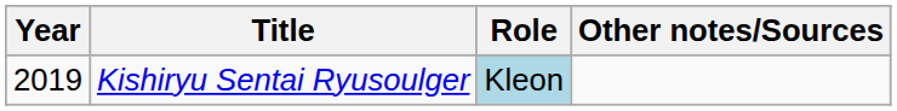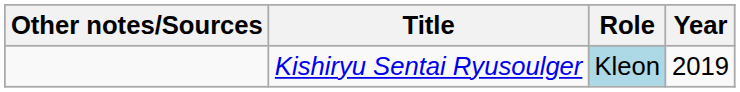 <table class="wikitable" style="font-size: 90%;">
 <tr>
-<th>Year</th>
+<th>Other notes/Sources</th>
 <th>Title</th>
 <th>Role</th>
-<th>Other notes/Sources</th>
+<th>Year</th>
 </tr>
 <tr>
-<td>2019</td>
+<td></td>
 <td><em><a href='#'>Kishiryu Sentai Ryusoulger</a></em></td>
 <td style="background: lightblue;">Kleon</td>
-<td></td>
+<td>2019</td>
 </tr>
 </table>
